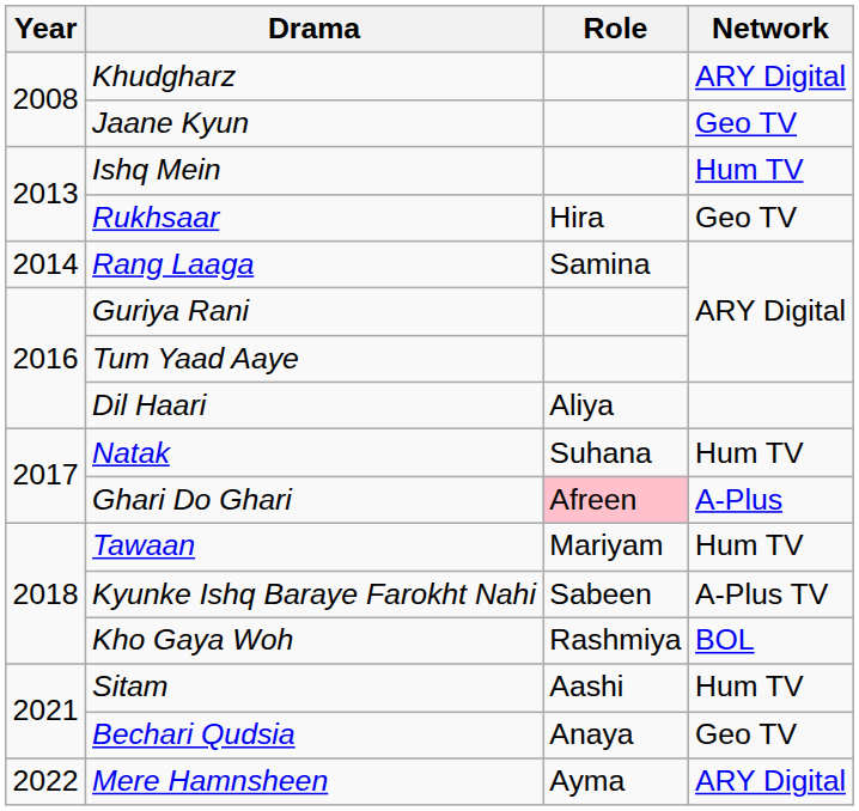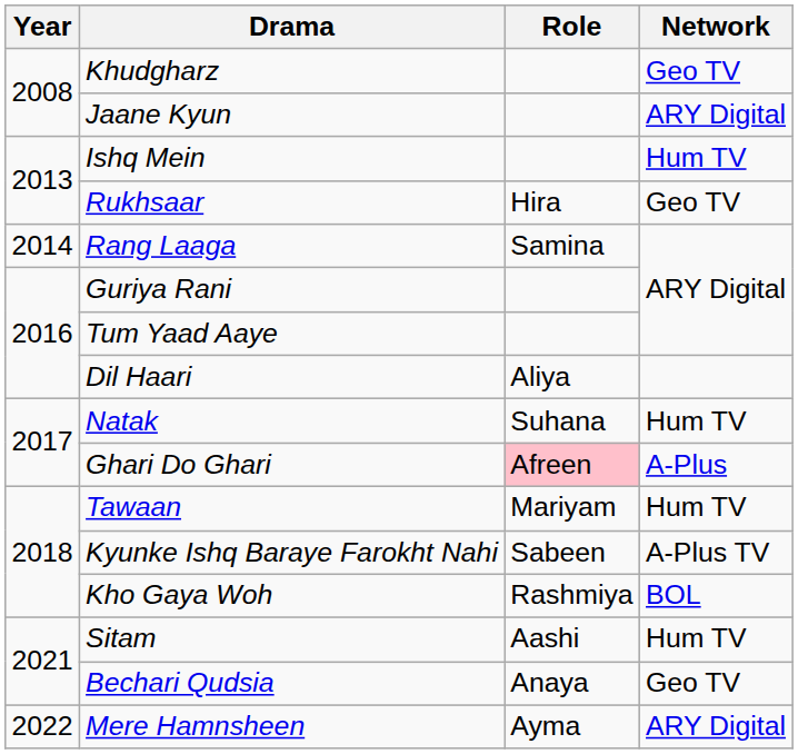 <table class="wikitable">
 <tr>
 <th>Year</th>
 <th>Drama</th>
 <th>Role</th>
 <th>Network</th>
 </tr>
 <tr>
 <td rowspan="2">2008</td>
 <td><em>Khudgharz </em></td>
 <td></td>
-<td><a href='#'>ARY Digital</a></td>
+<td><a href='#'>Geo TV</a></td>
 </tr>
 <tr>
 <td><em>Jaane Kyun</em></td>
 <td></td>
-<td><a href='#'>Geo TV</a></td>
+<td><a href='#'>ARY Digital</a></td>
 </tr>
 <tr>
 <td rowspan="2">2013</td>
 <td><em>Ishq Mein</em></td>
 <td></td>
 <td><a href='#'>Hum TV</a></td>
 </tr>
 <tr>
 <td><em><a href='#'>Rukhsaar</a></em></td>
 <td>Hira</td>
 <td>Geo TV</td>
 </tr>
 <tr>
 <td>2014</td>
 <td><em><a href='#'>Rang Laaga</a></em></td>
 <td>Samina</td>
 <td rowspan="3">ARY Digital</td>
 </tr>
 <tr>
 <td rowspan="3">2016</td>
 <td><em>Guriya Rani</em></td>
 <td></td>
 </tr>
 <tr>
 <td><em>Tum Yaad Aaye</em></td>
 <td></td>
 </tr>
 <tr>
 <td><em>Dil Haari</em></td>
 <td>Aliya</td>
 </tr>
 <tr>
 <td rowspan="2">2017</td>
 <td><em><a href='#'>Natak</a></em></td>
 <td>Suhana</td>
 <td>Hum TV</td>
 </tr>
 <tr>
 <td><em>Ghari Do Ghari</em></td>
 <td style="background: pink;">Afreen</td>
 <td><a href='#'>A-Plus</a></td>
 </tr>
 <tr>
 <td rowspan="3">2018</td>
 <td><em><a href='#'>Tawaan</a></em></td>
 <td>Mariyam</td>
 <td>Hum TV</td>
 </tr>
 <tr>
 <td><em>Kyunke Ishq Baraye Farokht Nahi</em></td>
 <td>Sabeen</td>
 <td>A-Plus TV</td>
 </tr>
 <tr>
 <td><em>Kho Gaya Woh</em></td>
 <td>Rashmiya</td>
 <td><a href='#'>BOL</a></td>
 </tr>
 <tr>
 <td rowspan="2">2021</td>
 <td><em>Sitam</em></td>
 <td>Aashi</td>
 <td>Hum TV</td>
 </tr>
 <tr>
 <td><em><a href='#'>Bechari Qudsia</a></em></td>
 <td>Anaya</td>
 <td>Geo TV</td>
 </tr>
 <tr>
 <td rowspan="2">2022</td>
 <td><em><a href='#'>Mere Hamnsheen</a></em></td>
 <td>Ayma</td>
 <td><a href='#'>ARY Digital</a></td>
 </tr>
 </table>
